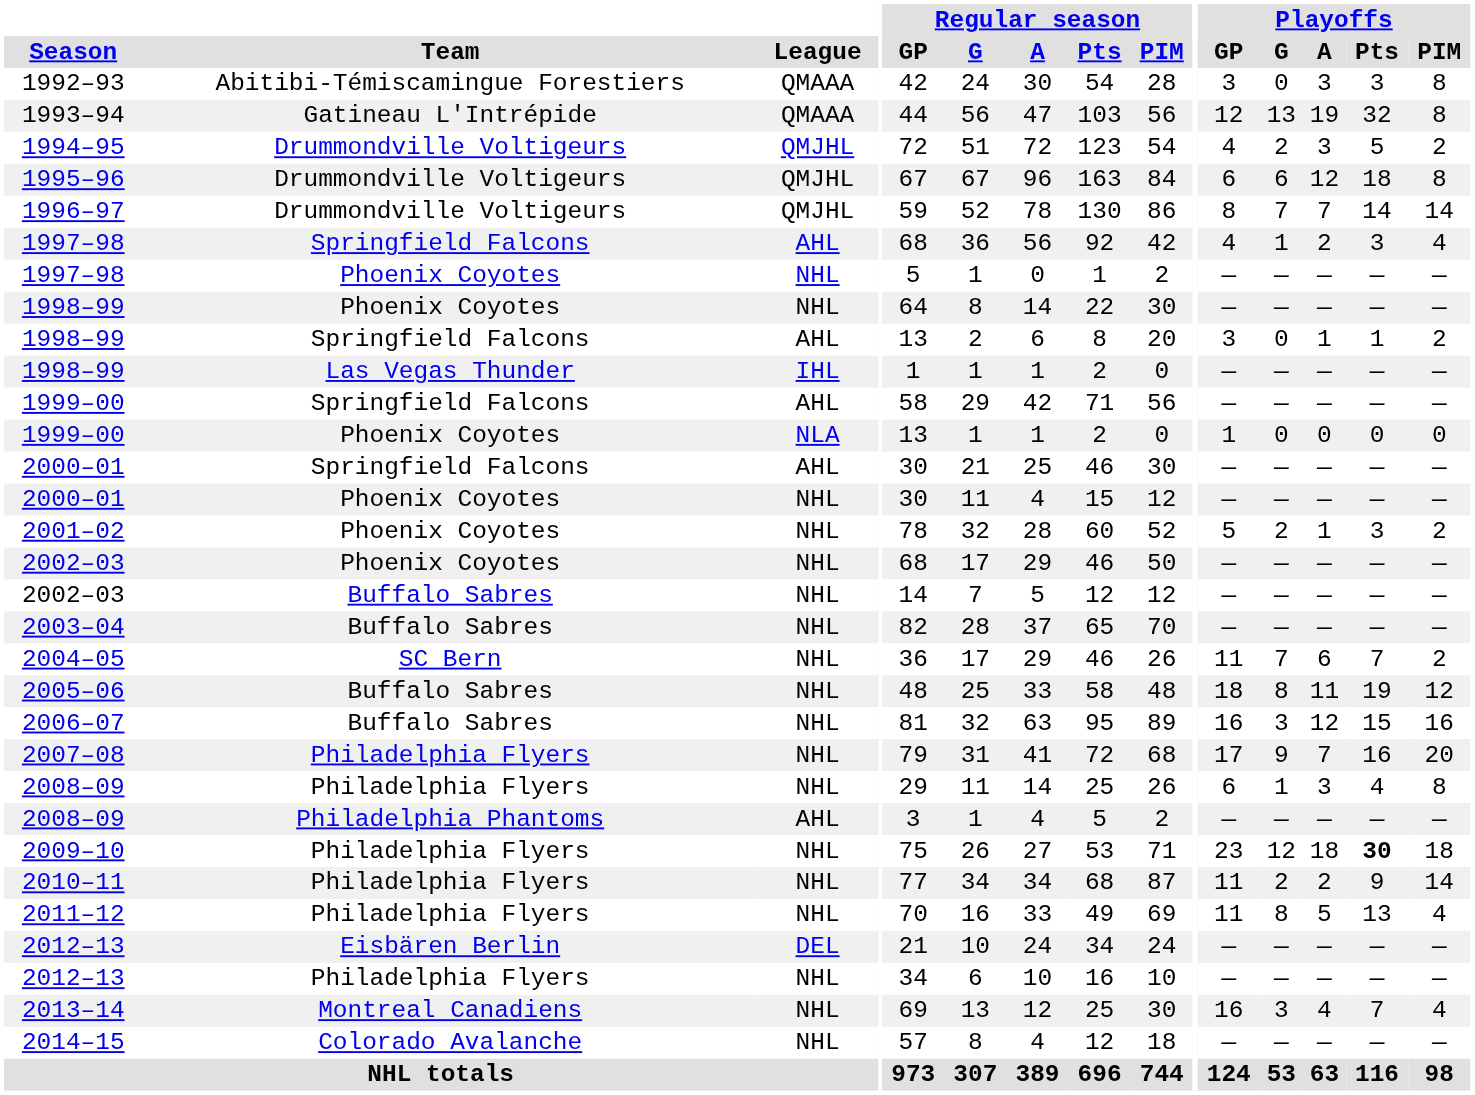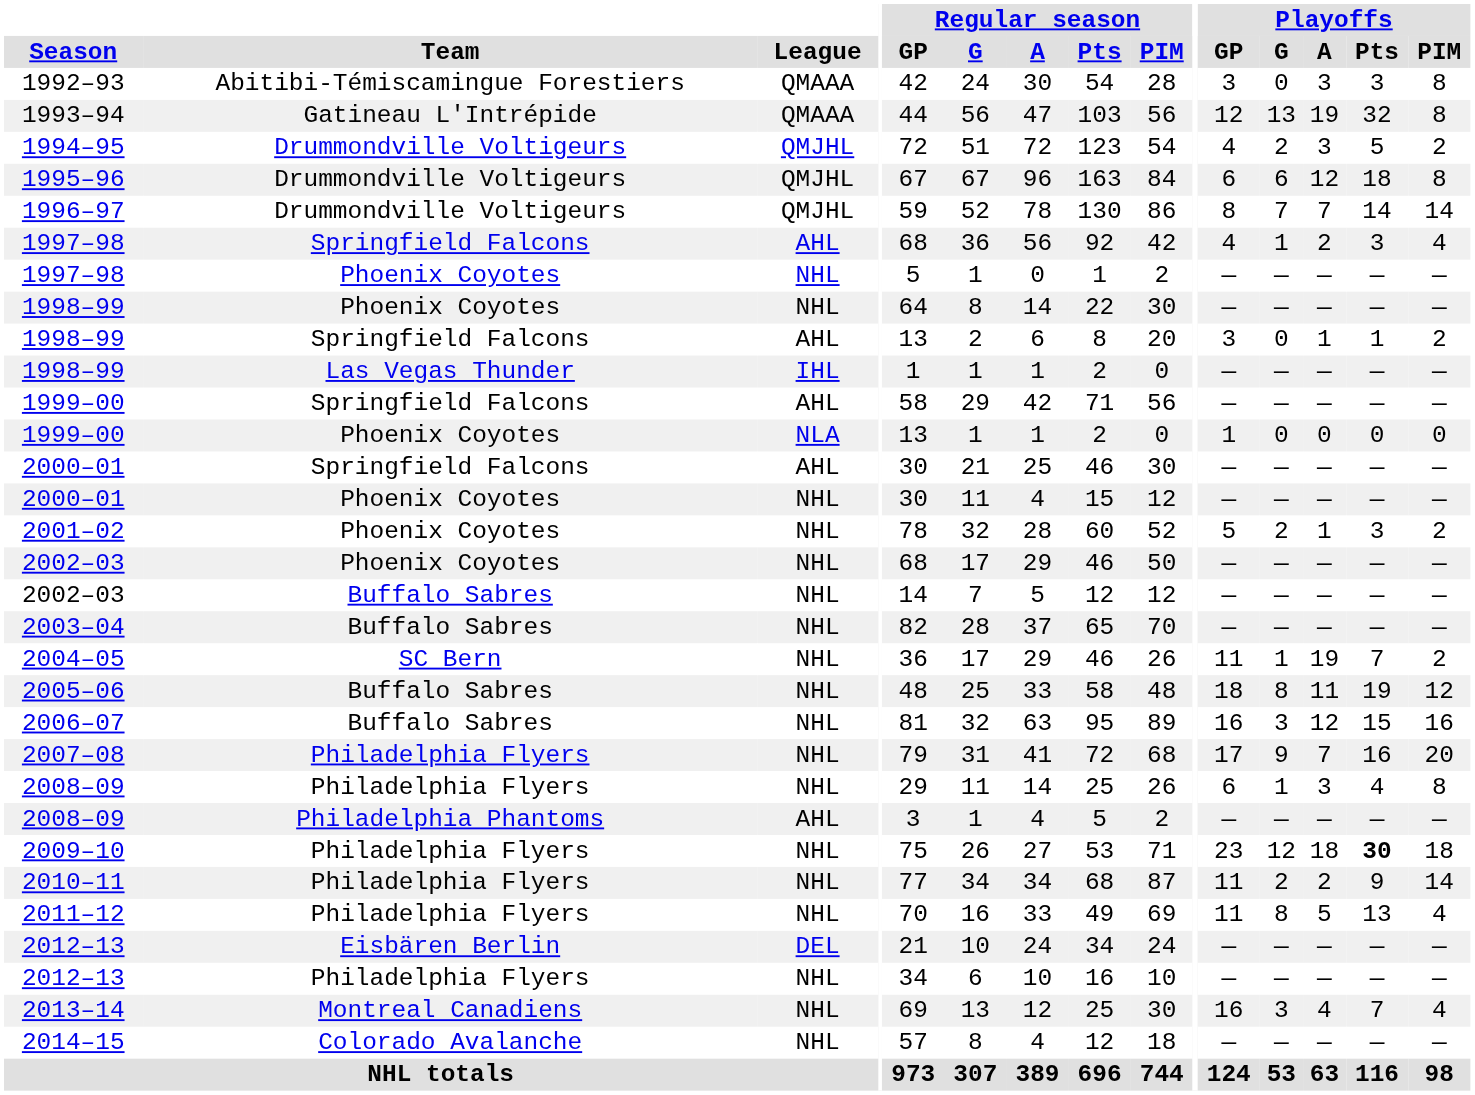 <table border="0" cellpadding="1" cellspacing="0" style="text-align:center; width:60em;">
 <tr bgcolor="#e0e0e0">
 <th colspan="3" bgcolor="#ffffff"></th>
 <th rowspan="100" bgcolor="#ffffff"></th>
 <th colspan="5"><a href='#'>Regular season</a></th>
 <th rowspan="100" bgcolor="#ffffff"></th>
 <th colspan="5"><a href='#'>Playoffs</a></th>
 </tr>
 <tr bgcolor="#e0e0e0">
 <th><a href='#'>Season</a></th>
 <th>Team</th>
 <th>League</th>
 <th>GP</th>
 <th><a href='#'>G</a></th>
 <th><a href='#'>A</a></th>
 <th><a href='#'>Pts</a></th>
 <th><a href='#'>PIM</a></th>
 <th>GP</th>
 <th>G</th>
 <th>A</th>
 <th>Pts</th>
 <th>PIM</th>
 </tr>
 <tr>
 <td>1992–93</td>
 <td>Abitibi-Témiscamingue Forestiers</td>
 <td>QMAAA</td>
 <td>42</td>
 <td>24</td>
 <td>30</td>
 <td>54</td>
 <td>28</td>
 <td>3</td>
 <td>0</td>
 <td>3</td>
 <td>3</td>
 <td>8</td>
 </tr>
 <tr bgcolor="#f0f0f0">
 <td>1993–94</td>
 <td>Gatineau L'Intrépide</td>
 <td>QMAAA</td>
 <td>44</td>
 <td>56</td>
 <td>47</td>
 <td>103</td>
 <td>56</td>
 <td>12</td>
 <td>13</td>
 <td>19</td>
 <td>32</td>
 <td>8</td>
 </tr>
 <tr>
 <td><a href='#'>1994–95</a></td>
 <td><a href='#'>Drummondville Voltigeurs</a></td>
 <td><a href='#'>QMJHL</a></td>
 <td>72</td>
 <td>51</td>
 <td>72</td>
 <td>123</td>
 <td>54</td>
 <td>4</td>
 <td>2</td>
 <td>3</td>
 <td>5</td>
 <td>2</td>
 </tr>
 <tr bgcolor="#f0f0f0">
 <td><a href='#'>1995–96</a></td>
 <td>Drummondville Voltigeurs</td>
 <td>QMJHL</td>
 <td>67</td>
 <td>67</td>
 <td>96</td>
 <td>163</td>
 <td>84</td>
 <td>6</td>
 <td>6</td>
 <td>12</td>
 <td>18</td>
 <td>8</td>
 </tr>
 <tr>
 <td><a href='#'>1996–97</a></td>
 <td>Drummondville Voltigeurs</td>
 <td>QMJHL</td>
 <td>59</td>
 <td>52</td>
 <td>78</td>
 <td>130</td>
 <td>86</td>
 <td>8</td>
 <td>7</td>
 <td>7</td>
 <td>14</td>
 <td>14</td>
 </tr>
 <tr bgcolor="#f0f0f0">
 <td><a href='#'>1997–98</a></td>
 <td><a href='#'>Springfield Falcons</a></td>
 <td><a href='#'>AHL</a></td>
 <td>68</td>
 <td>36</td>
 <td>56</td>
 <td>92</td>
 <td>42</td>
 <td>4</td>
 <td>1</td>
 <td>2</td>
 <td>3</td>
 <td>4</td>
 </tr>
 <tr>
 <td><a href='#'>1997–98</a></td>
 <td><a href='#'>Phoenix Coyotes</a></td>
 <td><a href='#'>NHL</a></td>
 <td>5</td>
 <td>1</td>
 <td>0</td>
 <td>1</td>
 <td>2</td>
 <td>—</td>
 <td>—</td>
 <td>—</td>
 <td>—</td>
 <td>—</td>
 </tr>
 <tr bgcolor="#f0f0f0">
 <td><a href='#'>1998–99</a></td>
 <td>Phoenix Coyotes</td>
 <td>NHL</td>
 <td>64</td>
 <td>8</td>
 <td>14</td>
 <td>22</td>
 <td>30</td>
 <td>—</td>
 <td>—</td>
 <td>—</td>
 <td>—</td>
 <td>—</td>
 </tr>
 <tr>
 <td><a href='#'>1998–99</a></td>
 <td>Springfield Falcons</td>
 <td>AHL</td>
 <td>13</td>
 <td>2</td>
 <td>6</td>
 <td>8</td>
 <td>20</td>
 <td>3</td>
 <td>0</td>
 <td>1</td>
 <td>1</td>
 <td>2</td>
 </tr>
 <tr bgcolor="#f0f0f0">
 <td><a href='#'>1998–99</a></td>
 <td><a href='#'>Las Vegas Thunder</a></td>
 <td><a href='#'>IHL</a></td>
 <td>1</td>
 <td>1</td>
 <td>1</td>
 <td>2</td>
 <td>0</td>
 <td>—</td>
 <td>—</td>
 <td>—</td>
 <td>—</td>
 <td>—</td>
 </tr>
 <tr>
 <td><a href='#'>1999–00</a></td>
 <td>Springfield Falcons</td>
 <td>AHL</td>
 <td>58</td>
 <td>29</td>
 <td>42</td>
 <td>71</td>
 <td>56</td>
 <td>—</td>
 <td>—</td>
 <td>—</td>
 <td>—</td>
 <td>—</td>
 </tr>
 <tr bgcolor="#f0f0f0">
 <td><a href='#'>1999–00</a></td>
 <td>Phoenix Coyotes</td>
 <td><a href='#'>NLA</a></td>
 <td>13</td>
 <td>1</td>
 <td>1</td>
 <td>2</td>
 <td>0</td>
 <td>1</td>
 <td>0</td>
 <td>0</td>
 <td>0</td>
 <td>0</td>
 </tr>
 <tr>
 <td><a href='#'>2000–01</a></td>
 <td>Springfield Falcons</td>
 <td>AHL</td>
 <td>30</td>
 <td>21</td>
 <td>25</td>
 <td>46</td>
 <td>30</td>
 <td>—</td>
 <td>—</td>
 <td>—</td>
 <td>—</td>
 <td>—</td>
 </tr>
 <tr bgcolor="#f0f0f0">
 <td><a href='#'>2000–01</a></td>
 <td>Phoenix Coyotes</td>
 <td>NHL</td>
 <td>30</td>
 <td>11</td>
 <td>4</td>
 <td>15</td>
 <td>12</td>
 <td>—</td>
 <td>—</td>
 <td>—</td>
 <td>—</td>
 <td>—</td>
 </tr>
 <tr>
 <td><a href='#'>2001–02</a></td>
 <td>Phoenix Coyotes</td>
 <td>NHL</td>
 <td>78</td>
 <td>32</td>
 <td>28</td>
 <td>60</td>
 <td>52</td>
 <td>5</td>
 <td>2</td>
 <td>1</td>
 <td>3</td>
 <td>2</td>
 </tr>
 <tr bgcolor="#f0f0f0">
 <td><a href='#'>2002–03</a></td>
 <td>Phoenix Coyotes</td>
 <td>NHL</td>
 <td>68</td>
 <td>17</td>
 <td>29</td>
 <td>46</td>
 <td>50</td>
 <td>—</td>
 <td>—</td>
 <td>—</td>
 <td>—</td>
 <td>—</td>
 </tr>
 <tr>
 <td>2002–03</td>
 <td><a href='#'>Buffalo Sabres</a></td>
 <td>NHL</td>
 <td>14</td>
 <td>7</td>
 <td>5</td>
 <td>12</td>
 <td>12</td>
 <td>—</td>
 <td>—</td>
 <td>—</td>
 <td>—</td>
 <td>—</td>
 </tr>
 <tr bgcolor="#f0f0f0">
 <td><a href='#'>2003–04</a></td>
 <td>Buffalo Sabres</td>
 <td>NHL</td>
 <td>82</td>
 <td>28</td>
 <td>37</td>
 <td>65</td>
 <td>70</td>
 <td>—</td>
 <td>—</td>
 <td>—</td>
 <td>—</td>
 <td>—</td>
 </tr>
 <tr>
 <td><a href='#'>2004–05</a></td>
 <td><a href='#'>SC Bern</a></td>
 <td>NHL</td>
 <td>36</td>
 <td>17</td>
 <td>29</td>
 <td>46</td>
 <td>26</td>
 <td>11</td>
-<td>7</td>
-<td>6</td>
+<td>1</td>
+<td>19</td>
 <td>7</td>
 <td>2</td>
 </tr>
 <tr bgcolor="#f0f0f0">
 <td><a href='#'>2005–06</a></td>
 <td>Buffalo Sabres</td>
 <td>NHL</td>
 <td>48</td>
 <td>25</td>
 <td>33</td>
 <td>58</td>
 <td>48</td>
 <td>18</td>
 <td>8</td>
 <td>11</td>
 <td>19</td>
 <td>12</td>
 </tr>
 <tr>
 <td><a href='#'>2006–07</a></td>
 <td>Buffalo Sabres</td>
 <td>NHL</td>
 <td>81</td>
 <td>32</td>
 <td>63</td>
 <td>95</td>
 <td>89</td>
 <td>16</td>
 <td>3</td>
 <td>12</td>
 <td>15</td>
 <td>16</td>
 </tr>
 <tr bgcolor="#f0f0f0">
 <td><a href='#'>2007–08</a></td>
 <td><a href='#'>Philadelphia Flyers</a></td>
 <td>NHL</td>
 <td>79</td>
 <td>31</td>
 <td>41</td>
 <td>72</td>
 <td>68</td>
 <td>17</td>
 <td>9</td>
 <td>7</td>
 <td>16</td>
 <td>20</td>
 </tr>
 <tr>
 <td><a href='#'>2008–09</a></td>
 <td>Philadelphia Flyers</td>
 <td>NHL</td>
 <td>29</td>
 <td>11</td>
 <td>14</td>
 <td>25</td>
 <td>26</td>
 <td>6</td>
 <td>1</td>
 <td>3</td>
 <td>4</td>
 <td>8</td>
 </tr>
 <tr bgcolor="#f0f0f0">
 <td><a href='#'>2008–09</a></td>
 <td><a href='#'>Philadelphia Phantoms</a></td>
 <td>AHL</td>
 <td>3</td>
 <td>1</td>
 <td>4</td>
 <td>5</td>
 <td>2</td>
 <td>—</td>
 <td>—</td>
 <td>—</td>
 <td>—</td>
 <td>—</td>
 </tr>
 <tr>
 <td><a href='#'>2009–10</a></td>
 <td>Philadelphia Flyers</td>
 <td>NHL</td>
 <td>75</td>
 <td>26</td>
 <td>27</td>
 <td>53</td>
 <td>71</td>
 <td>23</td>
 <td>12</td>
 <td>18</td>
 <td><strong>30</strong></td>
 <td>18</td>
 </tr>
 <tr bgcolor="#f0f0f0">
 <td><a href='#'>2010–11</a></td>
 <td>Philadelphia Flyers</td>
 <td>NHL</td>
 <td>77</td>
 <td>34</td>
 <td>34</td>
 <td>68</td>
 <td>87</td>
 <td>11</td>
 <td>2</td>
 <td>2</td>
 <td>9</td>
 <td>14</td>
 </tr>
 <tr>
 <td><a href='#'>2011–12</a></td>
 <td>Philadelphia Flyers</td>
 <td>NHL</td>
 <td>70</td>
 <td>16</td>
 <td>33</td>
 <td>49</td>
 <td>69</td>
 <td>11</td>
 <td>8</td>
 <td>5</td>
 <td>13</td>
 <td>4</td>
 </tr>
 <tr bgcolor="#f0f0f0">
 <td><a href='#'>2012–13</a></td>
 <td><a href='#'>Eisbären Berlin</a></td>
 <td><a href='#'>DEL</a></td>
 <td>21</td>
 <td>10</td>
 <td>24</td>
 <td>34</td>
 <td>24</td>
 <td>—</td>
 <td>—</td>
 <td>—</td>
 <td>—</td>
 <td>—</td>
 </tr>
 <tr>
 <td><a href='#'>2012–13</a></td>
 <td>Philadelphia Flyers</td>
 <td>NHL</td>
 <td>34</td>
 <td>6</td>
 <td>10</td>
 <td>16</td>
 <td>10</td>
 <td>—</td>
 <td>—</td>
 <td>—</td>
 <td>—</td>
 <td>—</td>
 </tr>
 <tr bgcolor="#f0f0f0">
 <td><a href='#'>2013–14</a></td>
 <td><a href='#'>Montreal Canadiens</a></td>
 <td>NHL</td>
 <td>69</td>
 <td>13</td>
 <td>12</td>
 <td>25</td>
 <td>30</td>
 <td>16</td>
 <td>3</td>
 <td>4</td>
 <td>7</td>
 <td>4</td>
 </tr>
 <tr>
 <td><a href='#'>2014–15</a></td>
 <td><a href='#'>Colorado Avalanche</a></td>
 <td>NHL</td>
 <td>57</td>
 <td>8</td>
 <td>4</td>
 <td>12</td>
 <td>18</td>
 <td>—</td>
 <td>—</td>
 <td>—</td>
 <td>—</td>
 <td>—</td>
 </tr>
 <tr bgcolor="#e0e0e0">
 <th colspan="3">NHL totals</th>
 <th>973</th>
 <th>307</th>
 <th>389</th>
 <th>696</th>
 <th>744</th>
 <th>124</th>
 <th>53</th>
 <th>63</th>
 <th>116</th>
 <th>98</th>
 </tr>
 </table>
